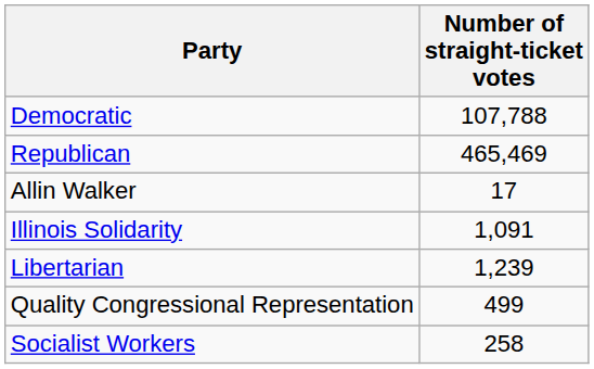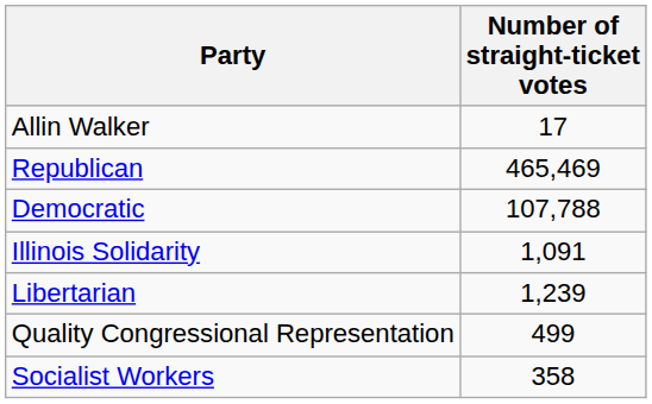 <table class="wikitable">
 <tr>
 <th>Party</th>
 <th>Number of<br>straight-ticket<br>votes</th>
 </tr>
 <tr>
-<td><a href='#'>Democratic</a></td>
-<td style=text-align:center>107,788</td>
+<td>Allin Walker</td>
+<td style=text-align:center>17</td>
 </tr>
 <tr>
 <td><a href='#'>Republican</a></td>
 <td style=text-align:center>465,469</td>
 </tr>
 <tr>
-<td>Allin Walker</td>
-<td style=text-align:center>17</td>
+<td><a href='#'>Democratic</a></td>
+<td style=text-align:center>107,788</td>
 </tr>
 <tr>
 <td><a href='#'>Illinois Solidarity</a></td>
 <td style=text-align:center>1,091</td>
 </tr>
 <tr>
 <td><a href='#'>Libertarian</a></td>
 <td style=text-align:center>1,239</td>
 </tr>
 <tr>
 <td>Quality Congressional Representation</td>
 <td style=text-align:center>499</td>
 </tr>
 <tr>
 <td><a href='#'>Socialist Workers</a></td>
-<td style=text-align:center>258</td>
+<td style=text-align:center>358</td>
 </tr>
 </table>
